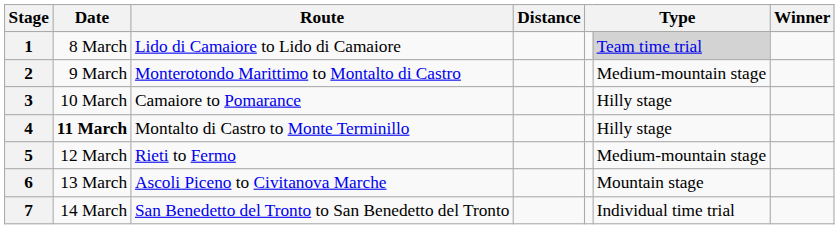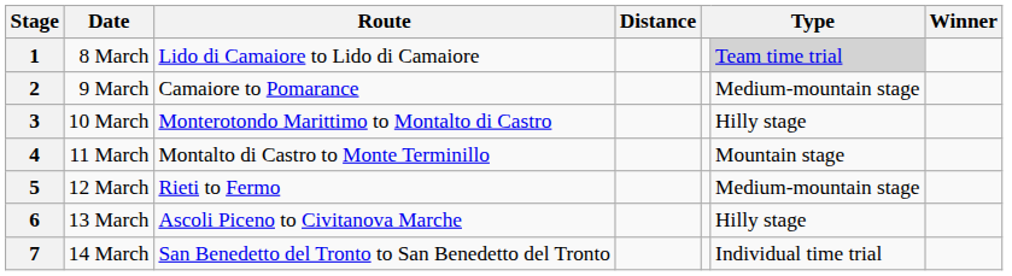 <table class="wikitable">
 <tr>
 <th scope=col>Stage</th>
 <th scope=col>Date</th>
 <th scope=col>Route</th>
 <th scope=col>Distance</th>
 <th scope=col colspan="2">Type</th>
 <th scope=col>Winner</th>
 </tr>
 <tr>
 <th scope=row>1</th>
 <td style="text-align:right;">8 March</td>
 <td><a href='#'>Lido di Camaiore</a> to Lido di Camaiore</td>
 <td style="text-align:center;"></td>
 <td></td>
 <td style="background: lightgrey;"><a href='#'>Team time trial</a></td>
 <td></td>
 </tr>
 <tr>
 <th scope=row>2</th>
 <td style="text-align:right;">9 March</td>
-<td><a href='#'>Monterotondo Marittimo</a> to <a href='#'>Montalto di Castro</a></td>
+<td>Camaiore to <a href='#'>Pomarance</a></td>
 <td style="text-align:center;"></td>
 <td></td>
 <td>Medium-mountain stage</td>
 <td></td>
 </tr>
 <tr>
 <th scope=row>3</th>
 <td style="text-align:right;">10 March</td>
-<td>Camaiore to <a href='#'>Pomarance</a></td>
+<td><a href='#'>Monterotondo Marittimo</a> to <a href='#'>Montalto di Castro</a></td>
 <td style="text-align:center;"></td>
 <td></td>
 <td>Hilly stage</td>
 <td></td>
 </tr>
 <tr>
 <th scope=row>4</th>
-<td style="text-align:right;"><strong>11 March</strong></td>
+<td style="text-align:right;">11 March</td>
 <td>Montalto di Castro to <a href='#'>Monte Terminillo</a></td>
 <td style="text-align:center;"></td>
 <td></td>
-<td>Hilly stage</td>
+<td>Mountain stage</td>
 <td></td>
 </tr>
 <tr>
 <th scope=row>5</th>
 <td style="text-align:right;">12 March</td>
 <td><a href='#'>Rieti</a> to <a href='#'>Fermo</a></td>
 <td style="text-align:center;"></td>
 <td></td>
 <td>Medium-mountain stage</td>
 <td></td>
 </tr>
 <tr>
 <th scope=row>6</th>
 <td style="text-align:right;">13 March</td>
 <td><a href='#'>Ascoli Piceno</a> to <a href='#'>Civitanova Marche</a></td>
 <td style="text-align:center;"></td>
 <td></td>
-<td>Mountain stage</td>
+<td>Hilly stage</td>
 <td></td>
 </tr>
 <tr>
 <th scope=row>7</th>
 <td style="text-align:right;">14 March</td>
 <td><a href='#'>San Benedetto del Tronto</a> to San Benedetto del Tronto</td>
 <td style="text-align:center;"></td>
 <td></td>
 <td>Individual time trial</td>
 <td></td>
 </tr>
 </table>
